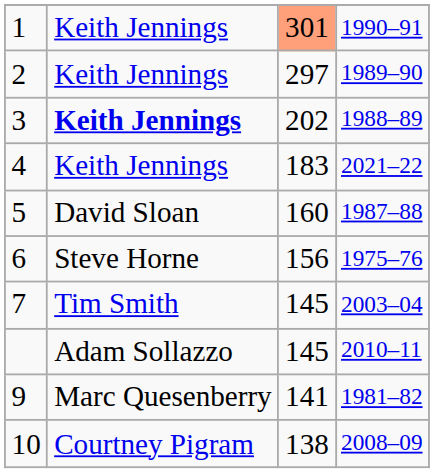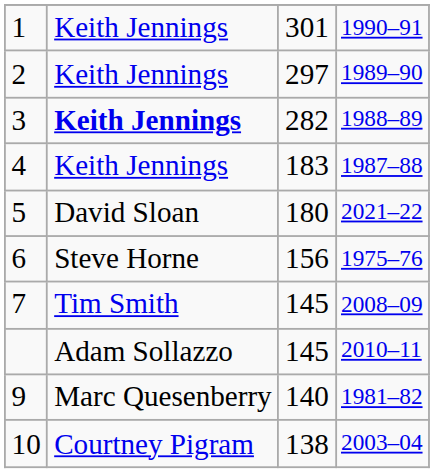 <table class="wikitable">
 <tr>
 </tr>
 <tr>
 <td>1</td>
 <td><a href='#'>Keith Jennings</a></td>
-<td style="background: lightsalmon;">301</td>
+<td>301</td>
 <td style="font-size:80%;"><a href='#'>1990–91</a></td>
 </tr>
 <tr>
 <td>2</td>
 <td><a href='#'>Keith Jennings</a></td>
 <td>297</td>
 <td style="font-size:80%;"><a href='#'>1989–90</a></td>
 </tr>
 <tr>
 <td>3</td>
 <td><strong><a href='#'>Keith Jennings</a></strong></td>
-<td>202</td>
+<td>282</td>
 <td style="font-size:80%;"><a href='#'>1988–89</a></td>
 </tr>
 <tr>
 <td>4</td>
 <td><a href='#'>Keith Jennings</a></td>
 <td>183</td>
-<td style="font-size:80%;"><a href='#'>2021–22</a></td>
+<td style="font-size:80%;"><a href='#'>1987–88</a></td>
 </tr>
 <tr>
 <td>5</td>
 <td>David Sloan</td>
-<td>160</td>
-<td style="font-size:80%;"><a href='#'>1987–88</a></td>
+<td>180</td>
+<td style="font-size:80%;"><a href='#'>2021–22</a></td>
 </tr>
 <tr>
 <td>6</td>
 <td>Steve Horne</td>
 <td>156</td>
 <td style="font-size:80%;"><a href='#'>1975–76</a></td>
 </tr>
 <tr>
 <td>7</td>
 <td><a href='#'>Tim Smith</a></td>
 <td>145</td>
-<td style="font-size:80%;"><a href='#'>2003–04</a></td>
+<td style="font-size:80%;"><a href='#'>2008–09</a></td>
 </tr>
 <tr>
 <td></td>
 <td>Adam Sollazzo</td>
 <td>145</td>
 <td style="font-size:80%;"><a href='#'>2010–11</a></td>
 </tr>
 <tr>
 <td>9</td>
 <td>Marc Quesenberry</td>
-<td>141</td>
+<td>140</td>
 <td style="font-size:80%;"><a href='#'>1981–82</a></td>
 </tr>
 <tr>
 <td>10</td>
 <td><a href='#'>Courtney Pigram</a></td>
 <td>138</td>
-<td style="font-size:80%;"><a href='#'>2008–09</a></td>
+<td style="font-size:80%;"><a href='#'>2003–04</a></td>
 </tr>
 </table>
